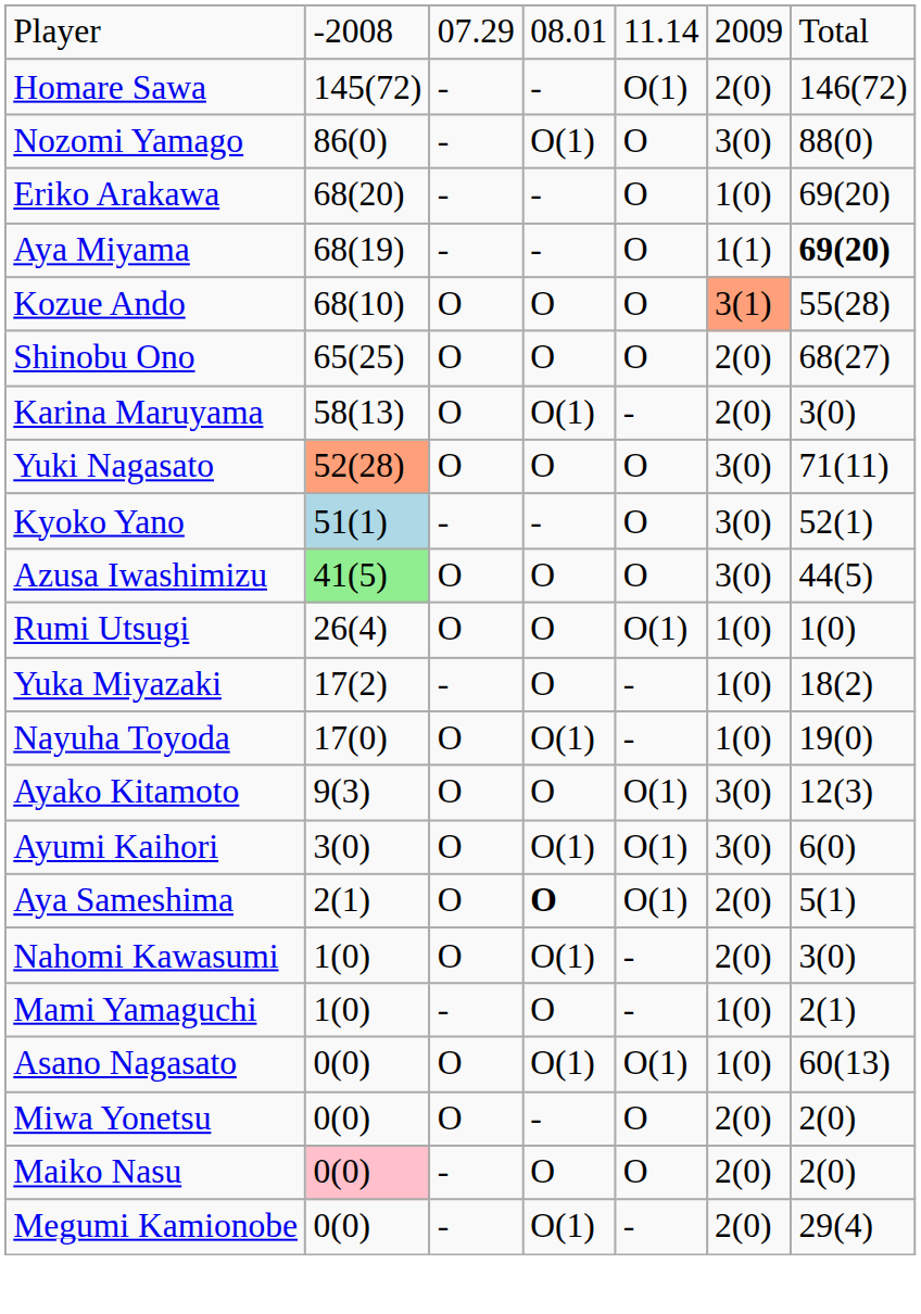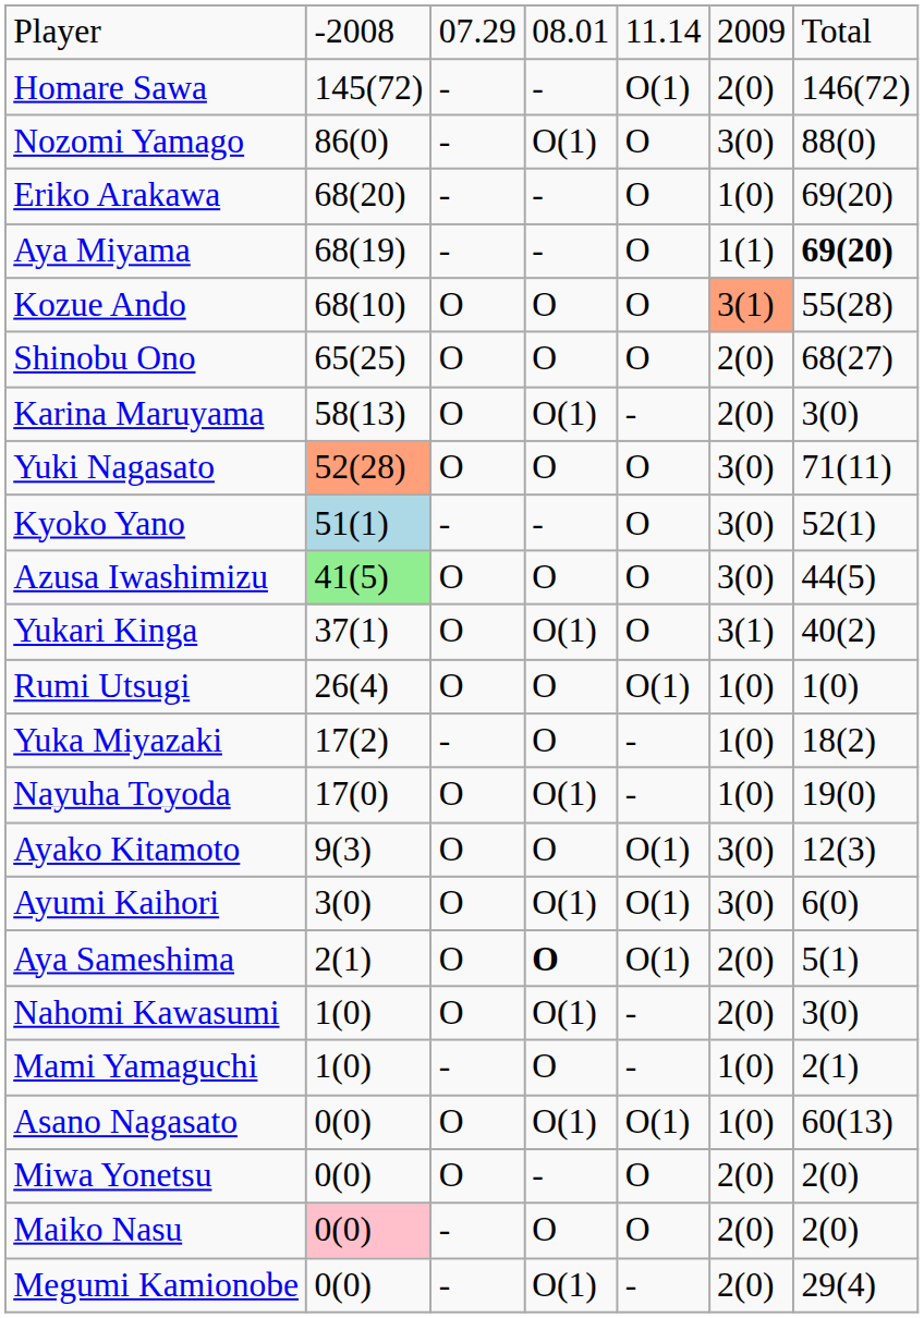 <table class="wikitable" style="text-align:left;">
 <tr>
 <td>Player</td>
 <td>-2008</td>
 <td>07.29</td>
 <td>08.01</td>
 <td>11.14</td>
 <td>2009</td>
 <td>Total</td>
 </tr>
 <tr>
 <td><a href='#'>Homare Sawa</a></td>
 <td>145(72)</td>
 <td>-</td>
 <td>-</td>
 <td>O(1)</td>
 <td>2(0)</td>
 <td>146(72)</td>
 </tr>
 <tr>
 <td><a href='#'>Nozomi Yamago</a></td>
 <td>86(0)</td>
 <td>-</td>
 <td>O(1)</td>
 <td>O</td>
 <td>3(0)</td>
 <td>88(0)</td>
 </tr>
 <tr>
 <td><a href='#'>Eriko Arakawa</a></td>
 <td>68(20)</td>
 <td>-</td>
 <td>-</td>
 <td>O</td>
 <td>1(0)</td>
 <td>69(20)</td>
 </tr>
 <tr>
 <td><a href='#'>Aya Miyama</a></td>
 <td>68(19)</td>
 <td>-</td>
 <td>-</td>
 <td>O</td>
 <td>1(1)</td>
 <td><strong>69(20)</strong></td>
 </tr>
 <tr>
 <td><a href='#'>Kozue Ando</a></td>
 <td>68(10)</td>
 <td>O</td>
 <td>O</td>
 <td>O</td>
 <td style="background: lightsalmon;">3(1)</td>
 <td>55(28)</td>
 </tr>
 <tr>
 <td><a href='#'>Shinobu Ono</a></td>
 <td>65(25)</td>
 <td>O</td>
 <td>O</td>
 <td>O</td>
 <td>2(0)</td>
 <td>68(27)</td>
 </tr>
 <tr>
 <td><a href='#'>Karina Maruyama</a></td>
 <td>58(13)</td>
 <td>O</td>
 <td>O(1)</td>
 <td>-</td>
 <td>2(0)</td>
 <td>3(0)</td>
 </tr>
 <tr>
 <td><a href='#'>Yuki Nagasato</a></td>
 <td style="background: lightsalmon;">52(28)</td>
 <td>O</td>
 <td>O</td>
 <td>O</td>
 <td>3(0)</td>
 <td>71(11)</td>
 </tr>
 <tr>
 <td><a href='#'>Kyoko Yano</a></td>
 <td style="background: lightblue;">51(1)</td>
 <td>-</td>
 <td>-</td>
 <td>O</td>
 <td>3(0)</td>
 <td>52(1)</td>
 </tr>
 <tr>
 <td><a href='#'>Azusa Iwashimizu</a></td>
 <td style="background: lightgreen;">41(5)</td>
 <td>O</td>
 <td>O</td>
 <td>O</td>
 <td>3(0)</td>
 <td>44(5)</td>
+</tr>
+<tr>
+<td><a href='#'>Yukari Kinga</a></td>
+<td>37(1)</td>
+<td>O</td>
+<td>O(1)</td>
+<td>O</td>
+<td>3(1)</td>
+<td>40(2)</td>
 </tr>
 <tr>
 <td><a href='#'>Rumi Utsugi</a></td>
 <td>26(4)</td>
 <td>O</td>
 <td>O</td>
 <td>O(1)</td>
 <td>1(0)</td>
 <td>1(0)</td>
 </tr>
 <tr>
 <td><a href='#'>Yuka Miyazaki</a></td>
 <td>17(2)</td>
 <td>-</td>
 <td>O</td>
 <td>-</td>
 <td>1(0)</td>
 <td>18(2)</td>
 </tr>
 <tr>
 <td><a href='#'>Nayuha Toyoda</a></td>
 <td>17(0)</td>
 <td>O</td>
 <td>O(1)</td>
 <td>-</td>
 <td>1(0)</td>
 <td>19(0)</td>
 </tr>
 <tr>
 <td><a href='#'>Ayako Kitamoto</a></td>
 <td>9(3)</td>
 <td>O</td>
 <td>O</td>
 <td>O(1)</td>
 <td>3(0)</td>
 <td>12(3)</td>
 </tr>
 <tr>
 <td><a href='#'>Ayumi Kaihori</a></td>
 <td>3(0)</td>
 <td>O</td>
 <td>O(1)</td>
 <td>O(1)</td>
 <td>3(0)</td>
 <td>6(0)</td>
 </tr>
 <tr>
 <td><a href='#'>Aya Sameshima</a></td>
 <td>2(1)</td>
 <td>O</td>
 <td><strong>O</strong></td>
 <td>O(1)</td>
 <td>2(0)</td>
 <td>5(1)</td>
 </tr>
 <tr>
 <td><a href='#'>Nahomi Kawasumi</a></td>
 <td>1(0)</td>
 <td>O</td>
 <td>O(1)</td>
 <td>-</td>
 <td>2(0)</td>
 <td>3(0)</td>
 </tr>
 <tr>
 <td><a href='#'>Mami Yamaguchi</a></td>
 <td>1(0)</td>
 <td>-</td>
 <td>O</td>
 <td>-</td>
 <td>1(0)</td>
 <td>2(1)</td>
 </tr>
 <tr>
 <td><a href='#'>Asano Nagasato</a></td>
 <td>0(0)</td>
 <td>O</td>
 <td>O(1)</td>
 <td>O(1)</td>
 <td>1(0)</td>
 <td>60(13)</td>
 </tr>
 <tr>
 <td><a href='#'>Miwa Yonetsu</a></td>
 <td>0(0)</td>
 <td>O</td>
 <td>-</td>
 <td>O</td>
 <td>2(0)</td>
 <td>2(0)</td>
 </tr>
 <tr>
 <td><a href='#'>Maiko Nasu</a></td>
 <td style="background: pink;">0(0)</td>
 <td>-</td>
 <td>O</td>
 <td>O</td>
 <td>2(0)</td>
 <td>2(0)</td>
 </tr>
 <tr>
 <td><a href='#'>Megumi Kamionobe</a></td>
 <td>0(0)</td>
 <td>-</td>
 <td>O(1)</td>
 <td>-</td>
 <td>2(0)</td>
 <td>29(4)</td>
 </tr>
 </table>
